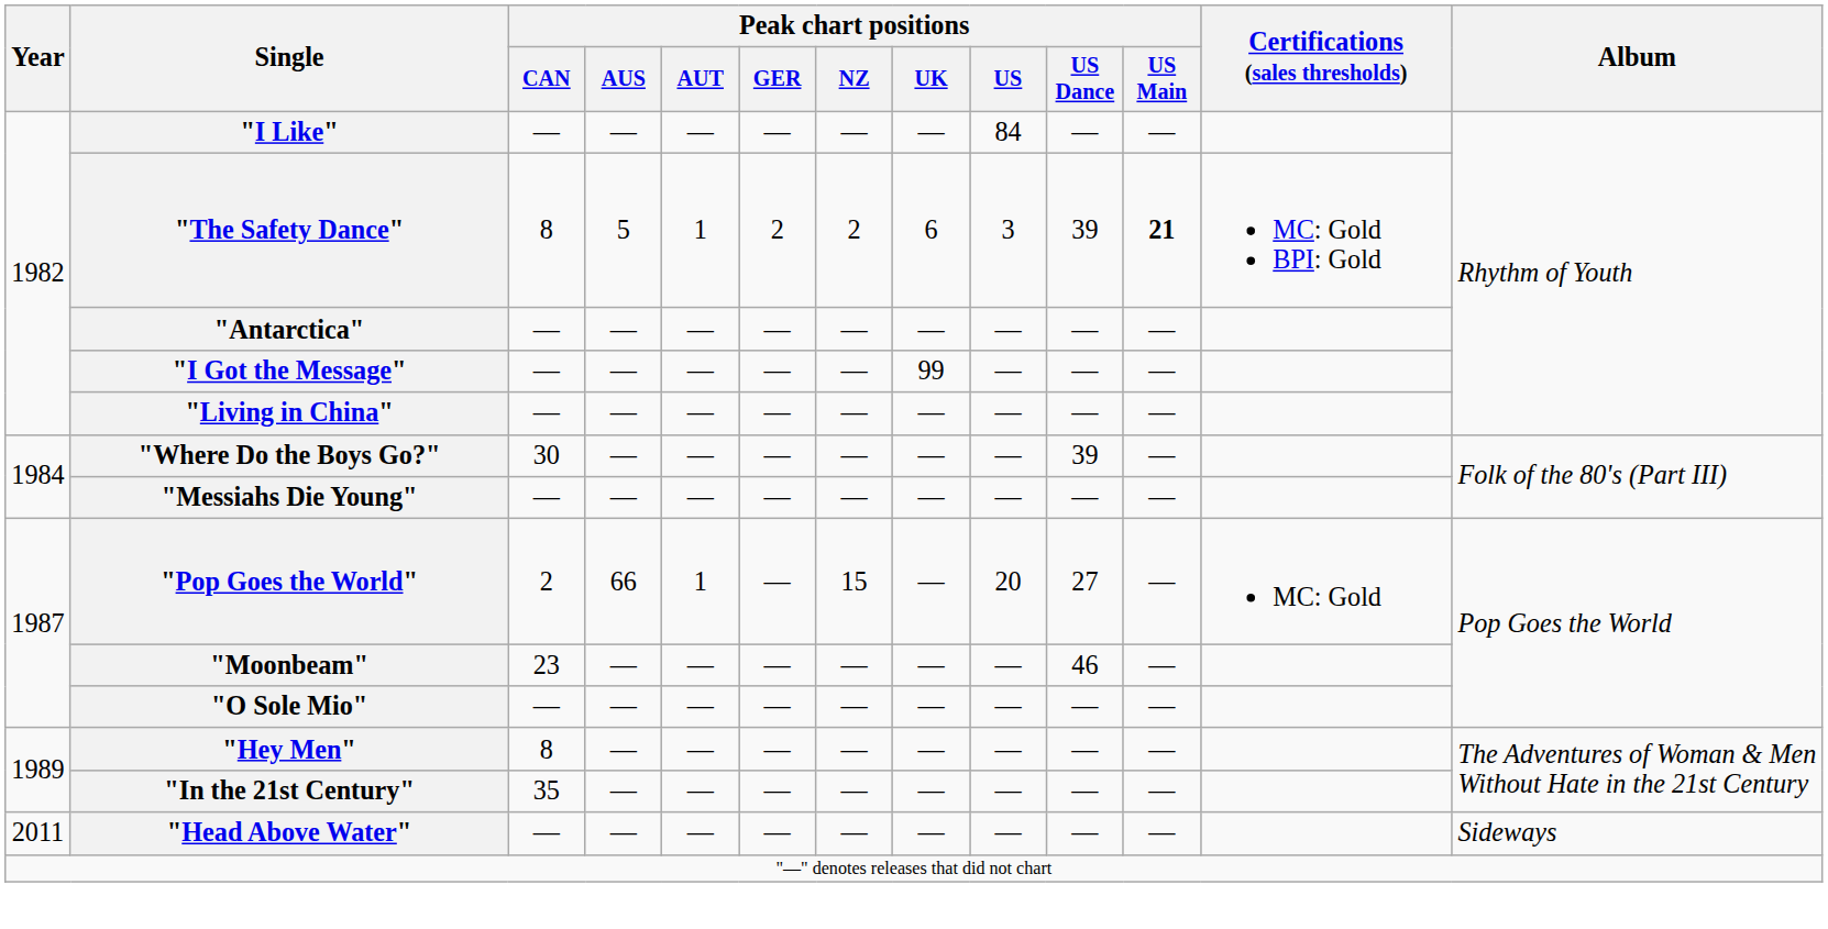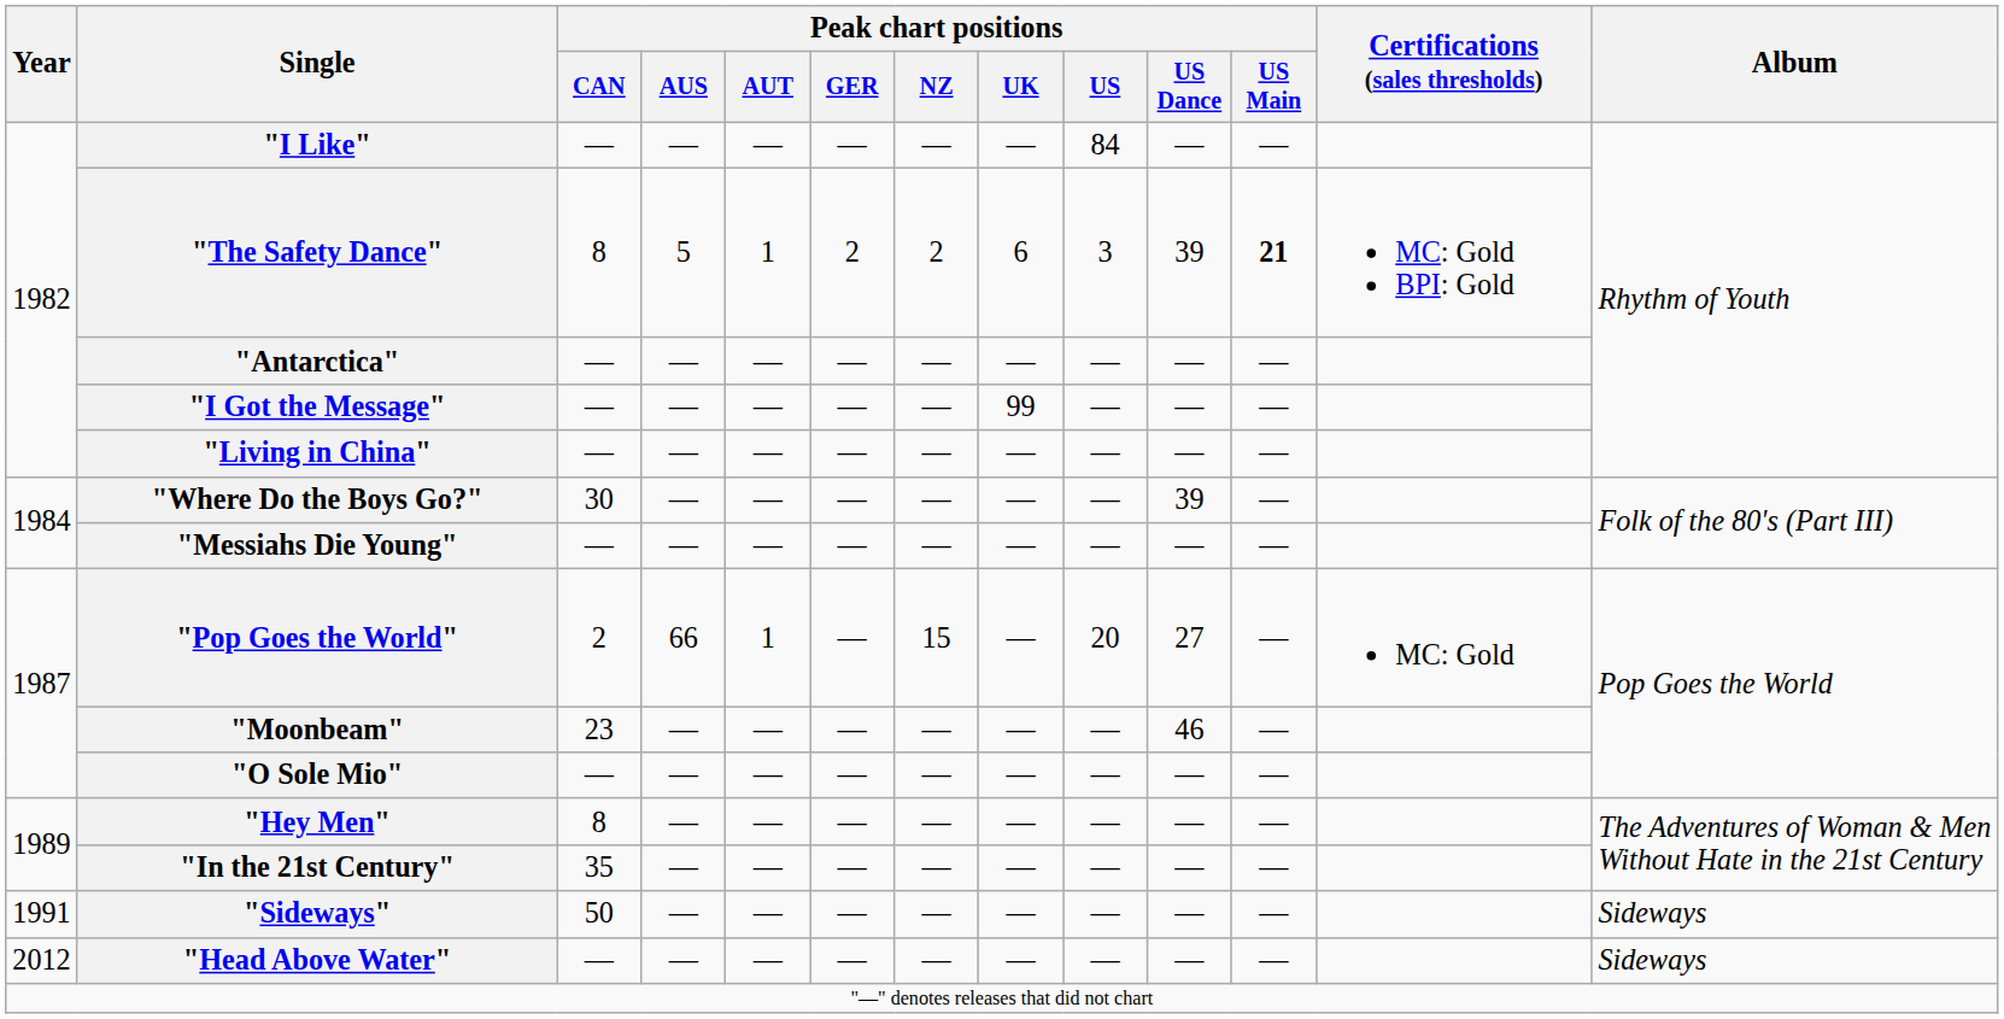 <table class="wikitable plainrowheaders" style="text-align:center;">
 <tr>
 <th rowspan="2">Year</th>
 <th rowspan="2" style="width:16em;">Single</th>
 <th colspan="9">Peak chart positions</th>
 <th rowspan="2" style="width:9em;"><a href='#'>Certifications</a><br><small>(<a href='#'>sales thresholds</a>)</small></th>
 <th rowspan="2">Album</th>
 </tr>
 <tr style="font-size:smaller;">
 <th style="width:40px;"><a href='#'>CAN</a><br></th>
 <th style="width:40px;"><a href='#'>AUS</a><br></th>
 <th style="width:40px;"><a href='#'>AUT</a><br></th>
 <th style="width:40px;"><a href='#'>GER</a><br></th>
 <th style="width:40px;"><a href='#'>NZ</a><br></th>
 <th style="width:40px;"><a href='#'>UK</a><br></th>
 <th style="width:40px;"><a href='#'>US</a><br></th>
 <th style="width:40px;"><a href='#'>US Dance</a><br></th>
 <th style="width:40px;"><a href='#'>US Main</a><br></th>
 </tr>
 <tr>
 <td rowspan="5">1982</td>
 <th scope="row">"<a href='#'>I Like</a>"</th>
 <td>—</td>
 <td>—</td>
 <td>—</td>
 <td>—</td>
 <td>—</td>
 <td>—</td>
 <td>84</td>
 <td>—</td>
 <td>—</td>
 <td></td>
 <td rowspan="5" style="text-align:left;"><em>Rhythm of Youth</em></td>
 </tr>
 <tr>
 <th scope="row">"<a href='#'>The Safety Dance</a>"</th>
 <td>8</td>
 <td>5</td>
 <td>1</td>
 <td>2</td>
 <td>2</td>
 <td>6</td>
 <td>3</td>
 <td>39</td>
 <td><strong>21</strong></td>
 <td style="text-align:left;"><br><ul><li><a href='#'>MC</a>: Gold</li><li><a href='#'>BPI</a>: Gold</li></ul></td>
 </tr>
 <tr>
 <th scope="row">"Antarctica"</th>
 <td>—</td>
 <td>—</td>
 <td>—</td>
 <td>—</td>
 <td>—</td>
 <td>—</td>
 <td>—</td>
 <td>—</td>
 <td>—</td>
 <td></td>
 </tr>
 <tr>
 <th scope="row">"<a href='#'>I Got the Message</a>"</th>
 <td>—</td>
 <td>—</td>
 <td>—</td>
 <td>—</td>
 <td>—</td>
 <td>99</td>
 <td>—</td>
 <td>—</td>
 <td>—</td>
 <td></td>
 </tr>
 <tr>
 <th scope="row">"<a href='#'>Living in China</a>"</th>
 <td>—</td>
 <td>—</td>
 <td>—</td>
 <td>—</td>
 <td>—</td>
 <td>—</td>
 <td>—</td>
 <td>—</td>
 <td>—</td>
 <td></td>
 </tr>
 <tr>
 <td rowspan="2">1984</td>
 <th scope="row">"Where Do the Boys Go?"</th>
 <td>30</td>
 <td>—</td>
 <td>—</td>
 <td>—</td>
 <td>—</td>
 <td>—</td>
 <td>—</td>
 <td>39</td>
 <td>—</td>
 <td></td>
 <td rowspan="2" style="text-align:left;"><em>Folk of the 80's (Part III)</em></td>
 </tr>
 <tr>
 <th scope="row">"Messiahs Die Young"</th>
 <td>—</td>
 <td>—</td>
 <td>—</td>
 <td>—</td>
 <td>—</td>
 <td>—</td>
 <td>—</td>
 <td>—</td>
 <td>—</td>
 <td></td>
 </tr>
 <tr>
 <td rowspan="3">1987</td>
 <th scope="row">"<a href='#'>Pop Goes the World</a>"</th>
 <td>2</td>
 <td>66</td>
 <td>1</td>
 <td>—</td>
 <td>15</td>
 <td>—</td>
 <td>20</td>
 <td>27</td>
 <td>—</td>
 <td style="text-align:left;"><br><ul><li>MC: Gold</li></ul></td>
 <td rowspan="3" style="text-align:left;"><em>Pop Goes the World</em></td>
 </tr>
 <tr>
 <th scope="row">"Moonbeam"</th>
 <td>23</td>
 <td>—</td>
 <td>—</td>
 <td>—</td>
 <td>—</td>
 <td>—</td>
 <td>—</td>
 <td>46</td>
 <td>—</td>
 <td></td>
 </tr>
 <tr>
 <th scope="row">"O Sole Mio"</th>
 <td>—</td>
 <td>—</td>
 <td>—</td>
 <td>—</td>
 <td>—</td>
 <td>—</td>
 <td>—</td>
 <td>—</td>
 <td>—</td>
 <td></td>
 </tr>
 <tr>
 <td rowspan="2">1989</td>
 <th scope="row">"<a href='#'>Hey Men</a>"</th>
 <td>8</td>
 <td>—</td>
 <td>—</td>
 <td>—</td>
 <td>—</td>
 <td>—</td>
 <td>—</td>
 <td>—</td>
 <td>—</td>
 <td></td>
 <td style="text-align:left;" rowspan="2"><em>The Adventures of Woman & Men<br>Without Hate in the 21st Century</em></td>
 </tr>
 <tr>
 <th scope="row">"In the 21st Century"</th>
 <td>35</td>
 <td>—</td>
 <td>—</td>
 <td>—</td>
 <td>—</td>
 <td>—</td>
 <td>—</td>
 <td>—</td>
 <td>—</td>
 <td></td>
 </tr>
 <tr>
-<td>2011</td>
+<td>1991</td>
+<th scope="row">"<a href='#'>Sideways</a>"</th>
+<td>50</td>
+<td>—</td>
+<td>—</td>
+<td>—</td>
+<td>—</td>
+<td>—</td>
+<td>—</td>
+<td>—</td>
+<td>—</td>
+<td></td>
+<td style="text-align:left;"><em>Sideways</em></td>
+</tr>
+<tr>
+<td>2012</td>
 <th scope="row">"<a href='#'>Head Above Water</a>"</th>
 <td>—</td>
 <td>—</td>
 <td>—</td>
 <td>—</td>
 <td>—</td>
 <td>—</td>
 <td>—</td>
 <td>—</td>
 <td>—</td>
 <td></td>
 <td style="text-align:left;"><em>Sideways</em></td>
 </tr>
 <tr>
 <td colspan="13" style="font-size:8pt">"—" denotes releases that did not chart</td>
 </tr>
 </table>
